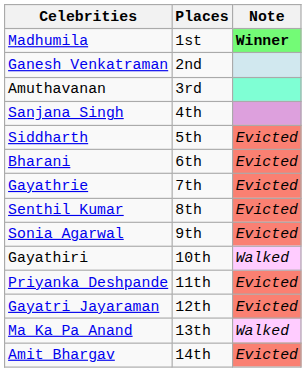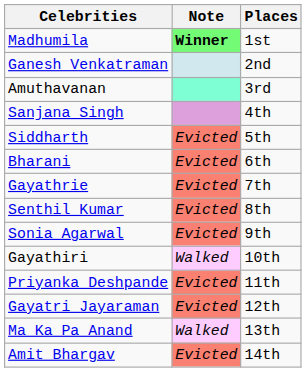 <table class="wikitable">
 <tr>
 <th>Celebrities</th>
+<th>Note</th>
 <th>Places</th>
-<th>Note</th>
 </tr>
 <tr>
 <td><a href='#'>Madhumila</a></td>
+<td style="background:#73FB76;"><strong>Winner</strong></td>
 <td>1st</td>
-<td style="background:#73FB76;"><strong>Winner</strong></td>
 </tr>
 <tr>
 <td><a href='#'>Ganesh Venkatraman</a></td>
+<td style="background:#D1E8EF;"><strong><em></em></strong></td>
 <td>2nd</td>
-<td style="background:#D1E8EF;"><strong><em></em></strong></td>
 </tr>
 <tr>
 <td>Amuthavanan</td>
+<td style="background:#7FFFD4;"><strong><em></em></strong></td>
 <td>3rd</td>
-<td style="background:#7FFFD4;"><strong><em></em></strong></td>
 </tr>
 <tr>
 <td><a href='#'>Sanjana Singh</a></td>
+<td style="background:#DDA0DD;"><strong><em></em></strong></td>
 <td>4th</td>
-<td style="background:#DDA0DD;"><strong><em></em></strong></td>
 </tr>
 <tr>
 <td><a href='#'>Siddharth</a></td>
+<td style="background:#FA8072"><em>Evicted</em></td>
 <td>5th</td>
-<td style="background:#FA8072"><em>Evicted</em></td>
 </tr>
 <tr>
 <td><a href='#'>Bharani</a></td>
+<td style="background:#FA8072"><em>Evicted</em></td>
 <td>6th</td>
-<td style="background:#FA8072"><em>Evicted</em></td>
 </tr>
 <tr>
 <td><a href='#'>Gayathrie</a></td>
+<td style="background:#FA8072"><em>Evicted</em></td>
 <td>7th</td>
-<td style="background:#FA8072"><em>Evicted</em></td>
 </tr>
 <tr>
 <td><a href='#'>Senthil Kumar</a></td>
+<td style="background:salmon"><em>Evicted</em></td>
 <td>8th</td>
-<td style="background:salmon"><em>Evicted</em></td>
 </tr>
 <tr>
 <td><a href='#'>Sonia Agarwal</a></td>
+<td style="background:#FA8073"><em>Evicted</em></td>
 <td>9th</td>
-<td style="background:#FA8073"><em>Evicted</em></td>
 </tr>
 <tr>
 <td>Gayathiri</td>
+<td style="background:#fcf"><em>Walked</em></td>
 <td>10th</td>
-<td style="background:#fcf"><em>Walked</em></td>
 </tr>
 <tr>
 <td><a href='#'>Priyanka Deshpande</a></td>
+<td style="background:#FA8072"><em>Evicted</em></td>
 <td>11th</td>
-<td style="background:#FA8072"><em>Evicted</em></td>
 </tr>
 <tr>
 <td><a href='#'>Gayatri Jayaraman</a></td>
+<td style="background:#FA8072"><em>Evicted</em></td>
 <td>12th</td>
-<td style="background:#FA8072"><em>Evicted</em></td>
 </tr>
 <tr>
 <td><a href='#'>Ma Ka Pa Anand</a></td>
+<td style="background:#fcf"><em>Walked</em></td>
 <td>13th</td>
-<td style="background:#fcf"><em>Walked</em></td>
 </tr>
 <tr>
 <td><a href='#'>Amit Bhargav</a></td>
+<td style="background:#FA8072"><em>Evicted</em></td>
 <td>14th</td>
-<td style="background:#FA8072"><em>Evicted</em></td>
 </tr>
 </table>
